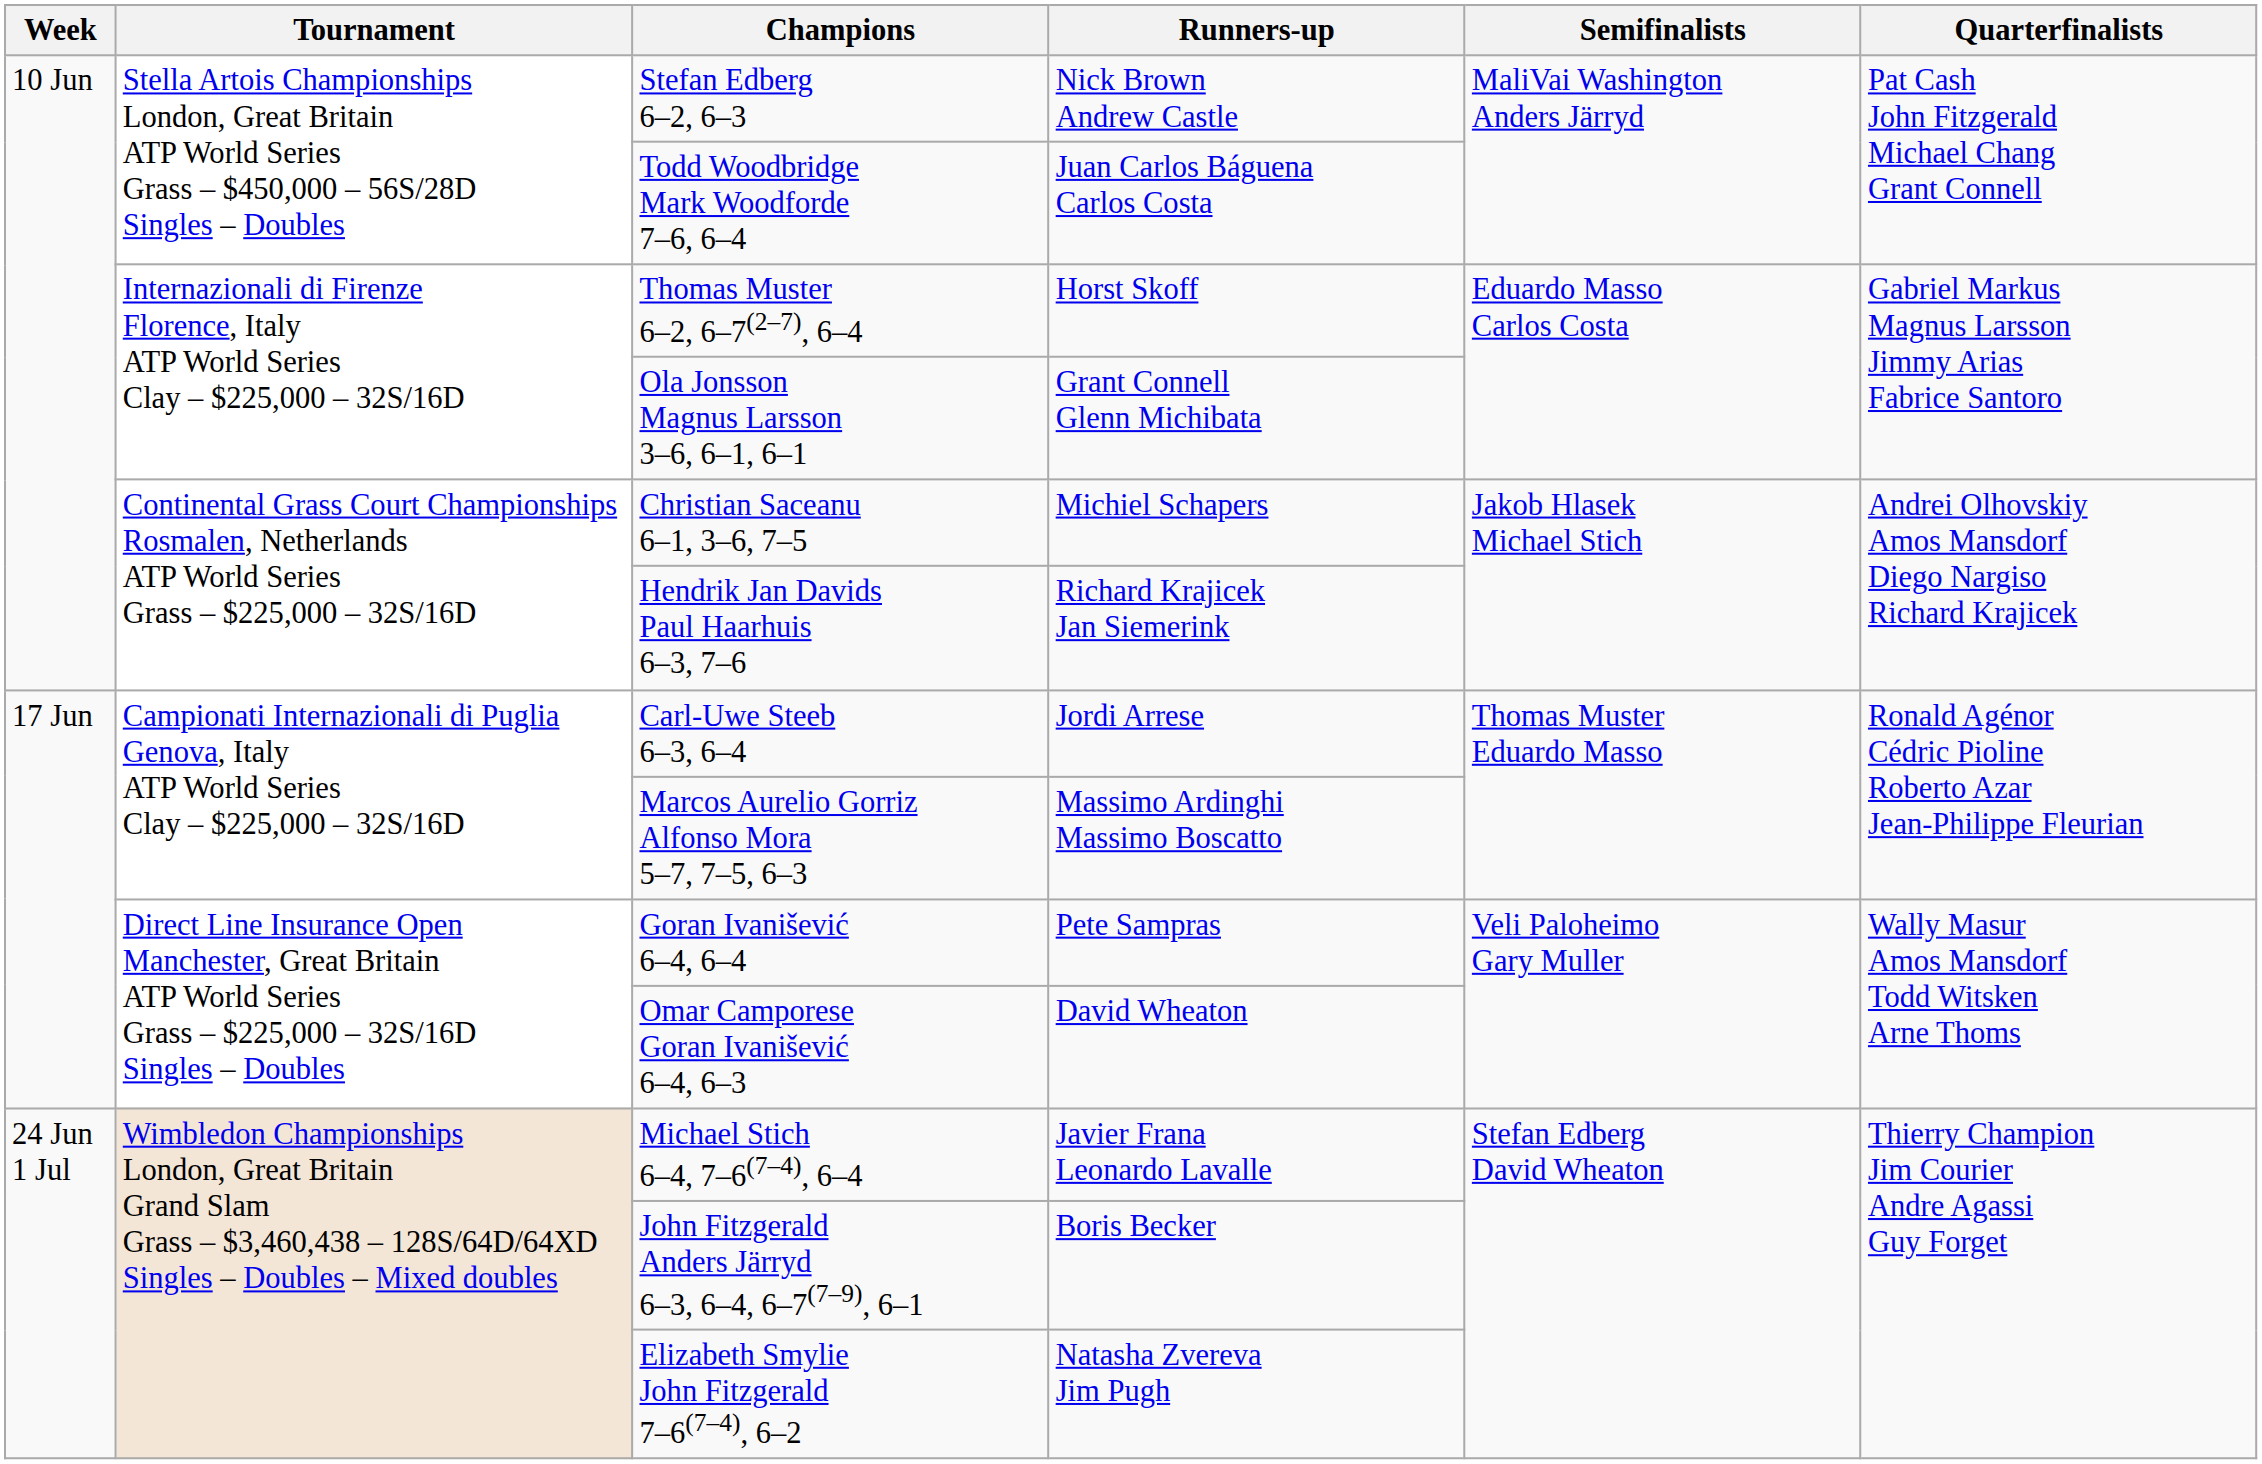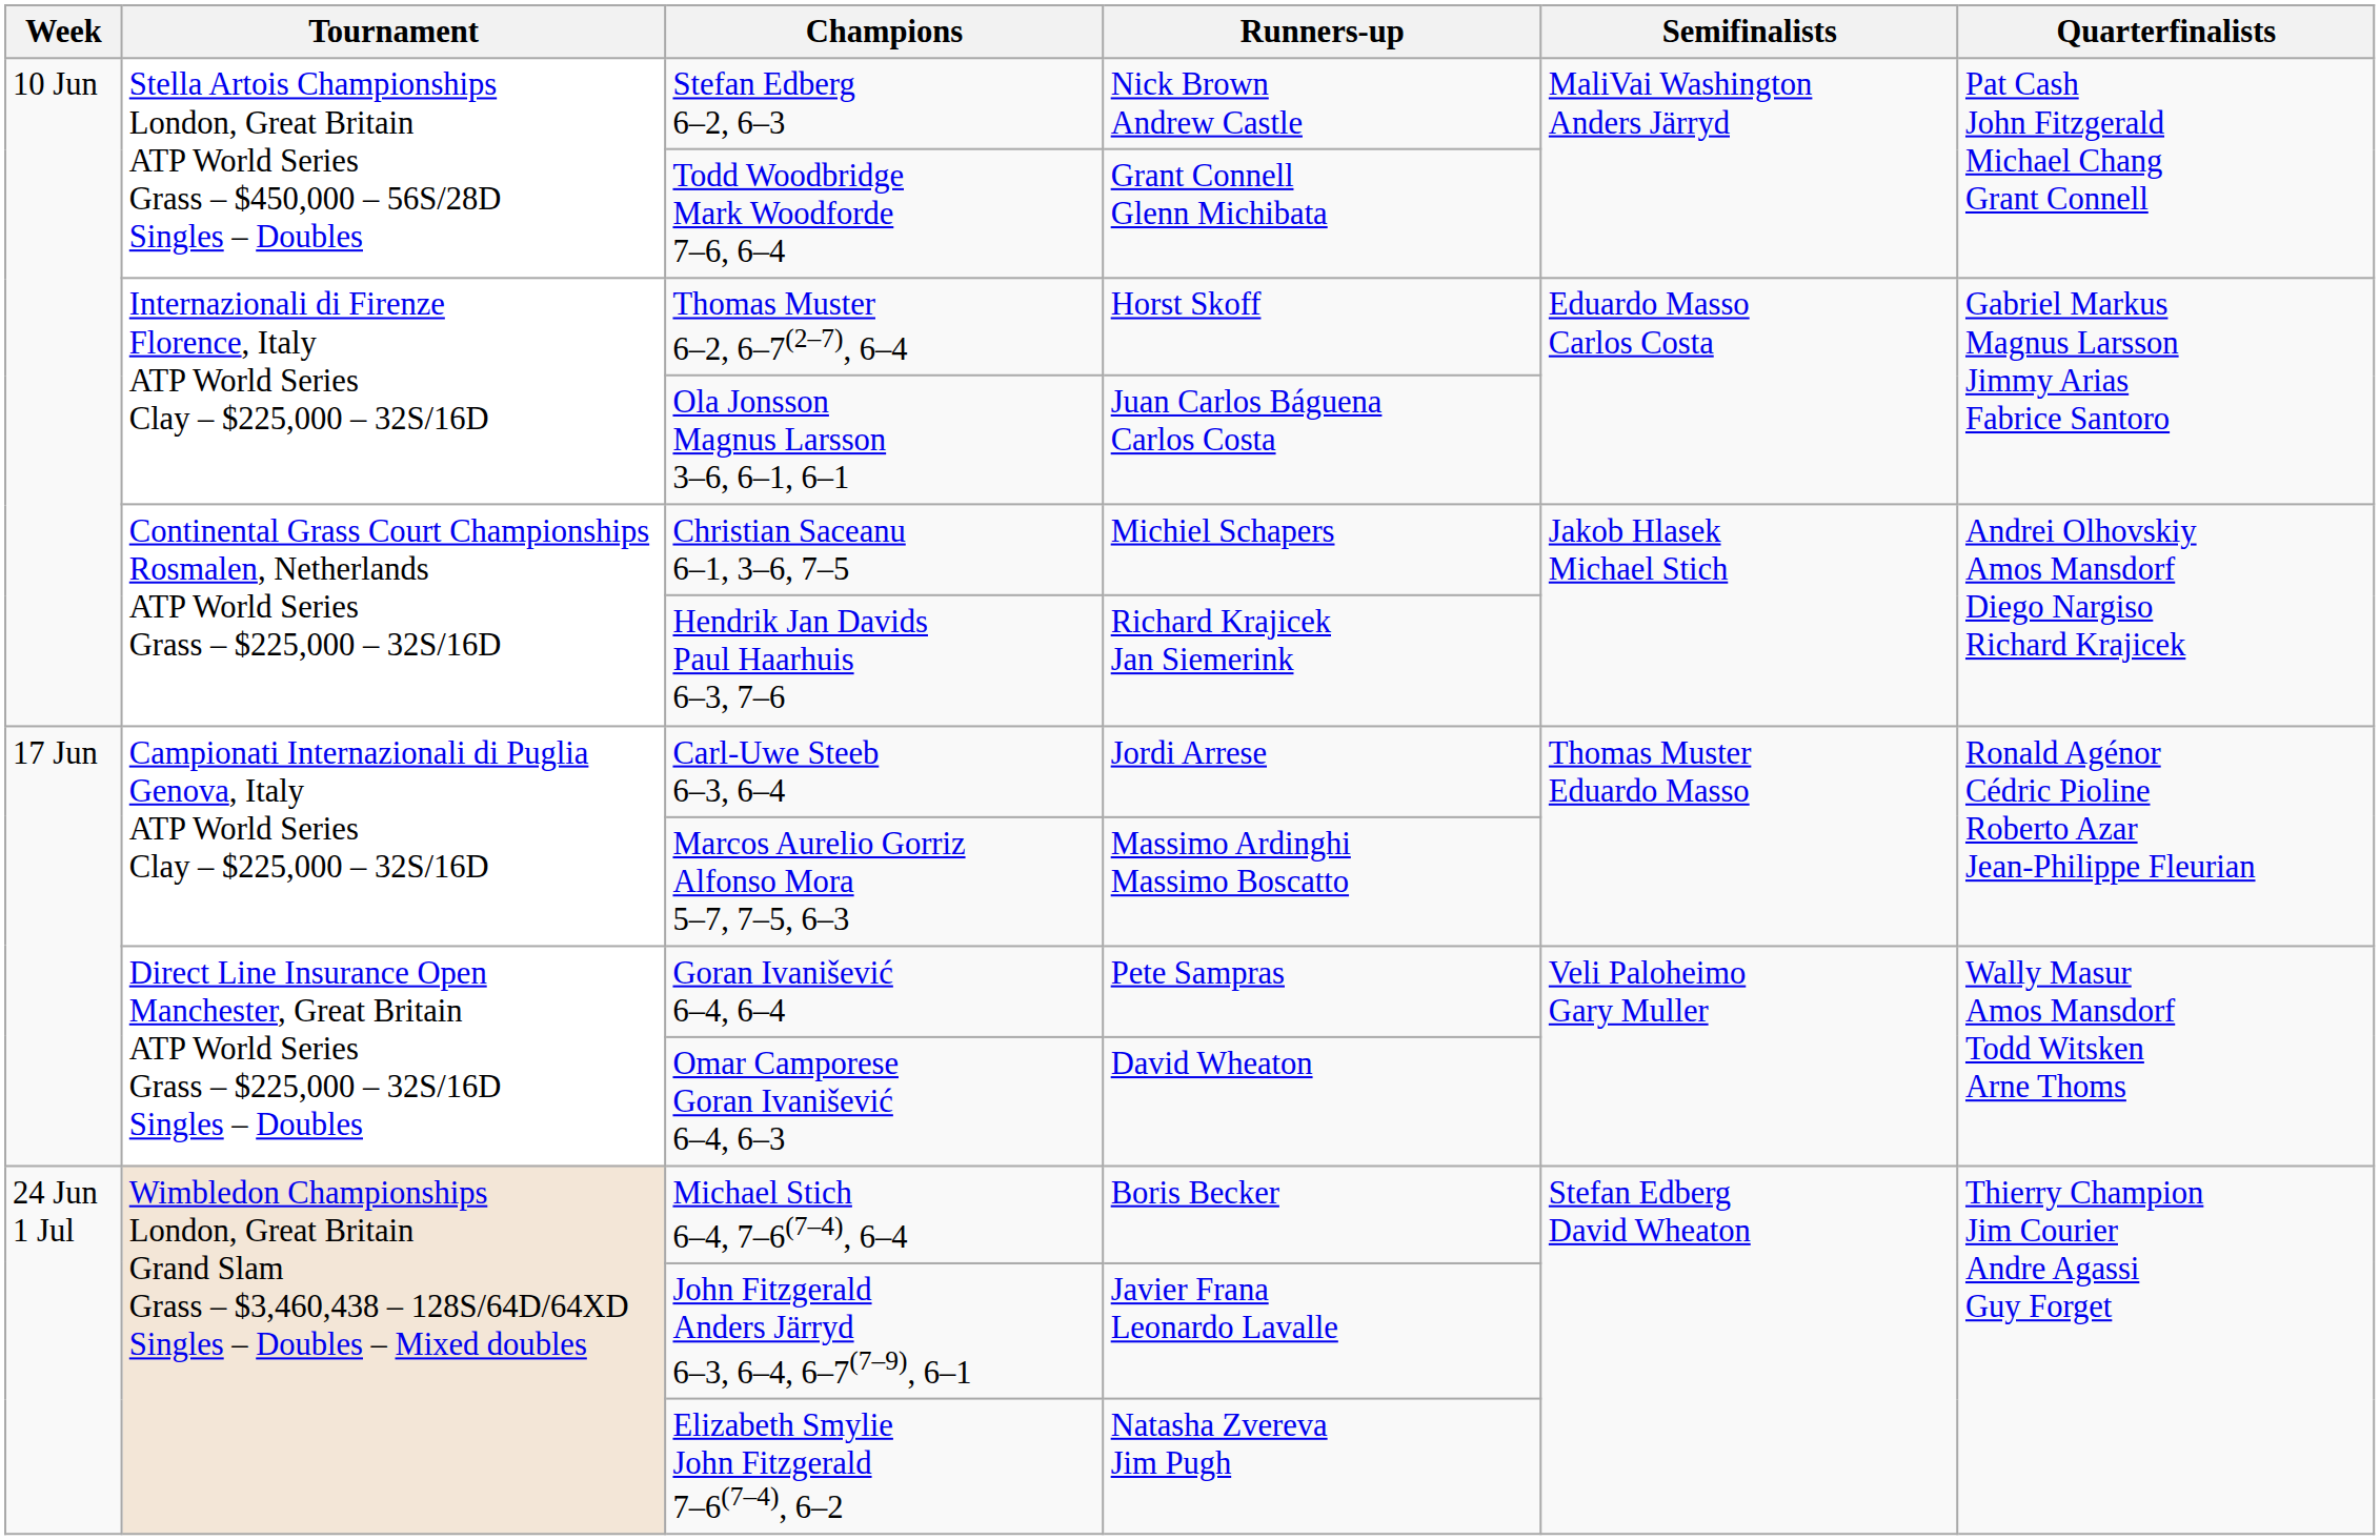 <table class=wikitable style=font-size:95%>
 <tr>
 <th style="width:48px;">Week</th>
 <th style="width:250px;">Tournament</th>
 <th style="width:200px;">Champions</th>
 <th style="width:200px;">Runners-up</th>
 <th style="width:190px;">Semifinalists</th>
 <th style="width:190px;">Quarterfinalists</th>
 </tr>
 <tr valign=top>
 <td rowspan=6>10 Jun</td>
 <td style="background:#FFF;" rowspan="2"><a href='#'>Stella Artois Championships</a> <br>  London, Great Britain <br> ATP World Series <br> Grass – $450,000 – 56S/28D <br> <a href='#'>Singles</a> – <a href='#'>Doubles</a></td>
 <td> <a href='#'>Stefan Edberg</a> <br> 6–2, 6–3</td>
 <td> <a href='#'>Nick Brown</a> <br>  <a href='#'>Andrew Castle</a></td>
 <td rowspan=2> <a href='#'>MaliVai Washington</a> <br>  <a href='#'>Anders Järryd</a></td>
 <td rowspan=2> <a href='#'>Pat Cash</a> <br>  <a href='#'>John Fitzgerald</a> <br>  <a href='#'>Michael Chang</a> <br>  <a href='#'>Grant Connell</a></td>
 </tr>
 <tr valign=top>
 <td> <a href='#'>Todd Woodbridge</a> <br>  <a href='#'>Mark Woodforde</a> <br> 7–6, 6–4</td>
-<td> <a href='#'>Juan Carlos Báguena</a> <br>  <a href='#'>Carlos Costa</a></td>
+<td>  <a href='#'>Grant Connell</a> <br>  <a href='#'>Glenn Michibata</a></td>
 </tr>
 <tr valign=top>
 <td style="background:#FFF;" rowspan="2"><a href='#'>Internazionali di Firenze</a> <br>  <a href='#'>Florence</a>, Italy <br> ATP World Series <br> Clay – $225,000 – 32S/16D</td>
 <td> <a href='#'>Thomas Muster</a> <br> 6–2, 6–7<sup>(2–7)</sup>, 6–4</td>
 <td> <a href='#'>Horst Skoff</a></td>
 <td rowspan=2> <a href='#'>Eduardo Masso</a> <br>  <a href='#'>Carlos Costa</a></td>
 <td rowspan=2> <a href='#'>Gabriel Markus</a> <br>  <a href='#'>Magnus Larsson</a> <br>  <a href='#'>Jimmy Arias</a> <br>  <a href='#'>Fabrice Santoro</a></td>
 </tr>
 <tr valign=top>
 <td> <a href='#'>Ola Jonsson</a> <br>  <a href='#'>Magnus Larsson</a> <br> 3–6, 6–1, 6–1</td>
-<td>  <a href='#'>Grant Connell</a> <br>  <a href='#'>Glenn Michibata</a></td>
+<td> <a href='#'>Juan Carlos Báguena</a> <br>  <a href='#'>Carlos Costa</a></td>
 </tr>
 <tr valign=top>
 <td style="background:#FFF;" rowspan="2"><a href='#'>Continental Grass Court Championships</a> <br>  <a href='#'>Rosmalen</a>, Netherlands <br> ATP World Series <br> Grass – $225,000 – 32S/16D</td>
 <td> <a href='#'>Christian Saceanu</a> <br> 6–1, 3–6, 7–5</td>
 <td> <a href='#'>Michiel Schapers</a></td>
 <td rowspan=2> <a href='#'>Jakob Hlasek</a> <br>  <a href='#'>Michael Stich</a></td>
 <td rowspan=2> <a href='#'>Andrei Olhovskiy</a> <br>  <a href='#'>Amos Mansdorf</a> <br>  <a href='#'>Diego Nargiso</a> <br>  <a href='#'>Richard Krajicek</a></td>
 </tr>
 <tr valign=top>
 <td> <a href='#'>Hendrik Jan Davids</a> <br>  <a href='#'>Paul Haarhuis</a> <br> 6–3, 7–6</td>
 <td> <a href='#'>Richard Krajicek</a> <br>  <a href='#'>Jan Siemerink</a></td>
 </tr>
 <tr valign=top>
 <td rowspan=4>17 Jun</td>
 <td style="background:#FFF;" rowspan="2"><a href='#'>Campionati Internazionali di Puglia</a> <br> <a href='#'>Genova</a>, Italy <br> ATP World Series <br> Clay – $225,000 – 32S/16D</td>
 <td> <a href='#'>Carl-Uwe Steeb</a> <br> 6–3, 6–4</td>
 <td> <a href='#'>Jordi Arrese</a></td>
 <td rowspan=2> <a href='#'>Thomas Muster</a> <br>  <a href='#'>Eduardo Masso</a></td>
 <td rowspan=2> <a href='#'>Ronald Agénor</a> <br>  <a href='#'>Cédric Pioline</a> <br>  <a href='#'>Roberto Azar</a> <br>  <a href='#'>Jean-Philippe Fleurian</a></td>
 </tr>
 <tr valign=top>
 <td> <a href='#'>Marcos Aurelio Gorriz</a> <br>  <a href='#'>Alfonso Mora</a> <br> 5–7, 7–5, 6–3</td>
 <td> <a href='#'>Massimo Ardinghi</a> <br>  <a href='#'>Massimo Boscatto</a></td>
 </tr>
 <tr valign=top>
 <td style="background:#FFF;" rowspan="2"><a href='#'>Direct Line Insurance Open</a> <br>  <a href='#'>Manchester</a>, Great Britain <br> ATP World Series <br> Grass – $225,000 – 32S/16D <br> <a href='#'>Singles</a> – <a href='#'>Doubles</a></td>
 <td> <a href='#'>Goran Ivanišević</a> <br> 6–4, 6–4</td>
 <td> <a href='#'>Pete Sampras</a></td>
 <td rowspan=2> <a href='#'>Veli Paloheimo</a> <br>  <a href='#'>Gary Muller</a></td>
 <td rowspan=2> <a href='#'>Wally Masur</a> <br>  <a href='#'>Amos Mansdorf</a> <br>  <a href='#'>Todd Witsken</a> <br>  <a href='#'>Arne Thoms</a></td>
 </tr>
 <tr valign=top>
 <td> <a href='#'>Omar Camporese</a> <br>  <a href='#'>Goran Ivanišević</a> <br> 6–4, 6–3</td>
 <td> <a href='#'>David Wheaton</a></td>
 </tr>
 <tr valign=top>
 <td rowspan=3>24 Jun <br> 1 Jul</td>
 <td style="background:#F3E6D7;" rowspan=3><a href='#'>Wimbledon Championships</a> <br>  London, Great Britain <br> Grand Slam <br> Grass – $3,460,438 – 128S/64D/64XD <br> <a href='#'>Singles</a> – <a href='#'>Doubles</a> – <a href='#'>Mixed doubles</a></td>
 <td> <a href='#'>Michael Stich</a> <br> 6–4, 7–6<sup>(7–4)</sup>, 6–4</td>
-<td> <a href='#'>Javier Frana</a> <br>  <a href='#'>Leonardo Lavalle</a></td>
+<td> <a href='#'>Boris Becker</a></td>
 <td rowspan=3> <a href='#'>Stefan Edberg</a> <br>  <a href='#'>David Wheaton</a></td>
 <td rowspan=3> <a href='#'>Thierry Champion</a> <br>  <a href='#'>Jim Courier</a> <br>  <a href='#'>Andre Agassi</a> <br>  <a href='#'>Guy Forget</a></td>
 </tr>
 <tr valign=top>
 <td> <a href='#'>John Fitzgerald</a> <br>  <a href='#'>Anders Järryd</a> <br> 6–3, 6–4, 6–7<sup>(7–9)</sup>, 6–1</td>
-<td> <a href='#'>Boris Becker</a></td>
+<td> <a href='#'>Javier Frana</a> <br>  <a href='#'>Leonardo Lavalle</a></td>
 </tr>
 <tr valign=top>
 <td> <a href='#'>Elizabeth Smylie</a> <br>  <a href='#'>John Fitzgerald</a> <br> 7–6<sup>(7–4)</sup>, 6–2</td>
 <td> <a href='#'>Natasha Zvereva</a> <br>  <a href='#'>Jim Pugh</a></td>
 </tr>
 </table>
